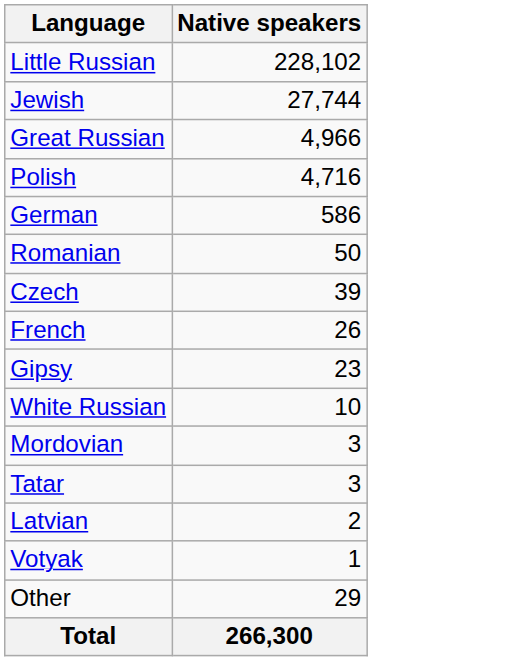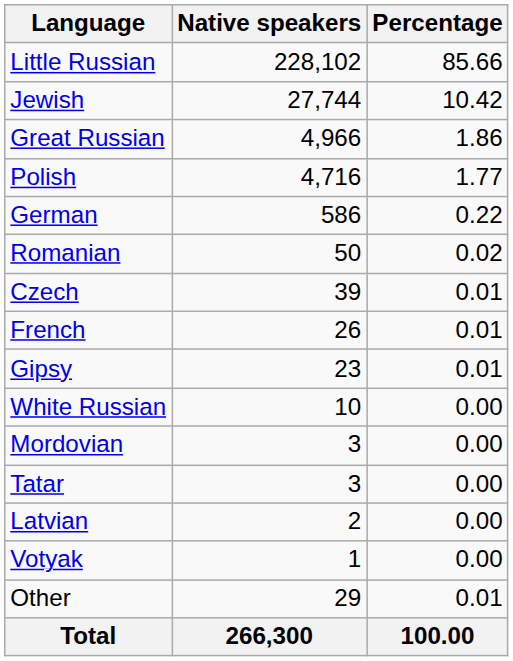 <table class="wikitable sortable">
 <tr>
 <th>Language</th>
 <th>Native speakers</th>
+<th>Percentage</th>
 </tr>
 <tr>
 <td><a href='#'>Little Russian</a></td>
 <td align="right">228,102</td>
+<td align="right">85.66</td>
 </tr>
 <tr>
 <td><a href='#'>Jewish</a></td>
 <td align="right">27,744</td>
+<td align="right">10.42</td>
 </tr>
 <tr>
 <td><a href='#'>Great Russian</a></td>
 <td align="right">4,966</td>
+<td align="right">1.86</td>
 </tr>
 <tr>
 <td><a href='#'>Polish</a></td>
 <td align="right">4,716</td>
+<td align="right">1.77</td>
 </tr>
 <tr>
 <td><a href='#'>German</a></td>
 <td align="right">586</td>
+<td align="right">0.22</td>
 </tr>
 <tr>
 <td><a href='#'>Romanian</a></td>
 <td align="right">50</td>
+<td align="right">0.02</td>
 </tr>
 <tr>
 <td><a href='#'>Czech</a></td>
 <td align="right">39</td>
+<td align="right">0.01</td>
 </tr>
 <tr>
 <td><a href='#'>French</a></td>
 <td align="right">26</td>
+<td align="right">0.01</td>
 </tr>
 <tr>
 <td><a href='#'>Gipsy</a></td>
 <td align="right">23</td>
+<td align="right">0.01</td>
 </tr>
 <tr>
 <td><a href='#'>White Russian</a></td>
 <td align="right">10</td>
+<td align="right">0.00</td>
 </tr>
 <tr>
 <td><a href='#'>Mordovian</a></td>
 <td align="right">3</td>
+<td align="right">0.00</td>
 </tr>
 <tr>
 <td><a href='#'>Tatar</a></td>
 <td align="right">3</td>
+<td align="right">0.00</td>
 </tr>
 <tr>
 <td><a href='#'>Latvian</a></td>
 <td align="right">2</td>
+<td align="right">0.00</td>
 </tr>
 <tr>
 <td><a href='#'>Votyak</a></td>
 <td align="right">1</td>
+<td align="right">0.00</td>
 </tr>
 <tr>
 <td>Other</td>
 <td align="right">29</td>
+<td align="right">0.01</td>
 </tr>
 <tr>
 <th>Total</th>
 <th>266,300</th>
+<th>100.00</th>
 </tr>
 </table>
